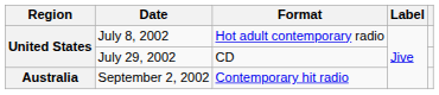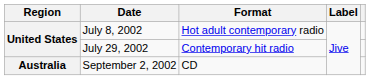 <table class="wikitable plainrowheaders">
 <tr>
 <th scope="col">Region</th>
 <th scope="col">Date</th>
 <th scope="col">Format</th>
 <th scope="col">Label</th>
 <th scope="col"></th>
 </tr>
 <tr>
 <th scope="row" rowspan="2">United States</th>
 <td>July 8, 2002</td>
 <td><a href='#'>Hot adult contemporary</a> radio</td>
 <td rowspan="3"><a href='#'>Jive</a></td>
 <td></td>
 </tr>
 <tr>
 <td>July 29, 2002</td>
-<td>CD</td>
+<td><a href='#'>Contemporary hit radio</a></td>
 <td></td>
 </tr>
 <tr>
 <th scope="row">Australia</th>
 <td>September 2, 2002</td>
-<td><a href='#'>Contemporary hit radio</a></td>
+<td>CD</td>
 <td></td>
 </tr>
 </table>
